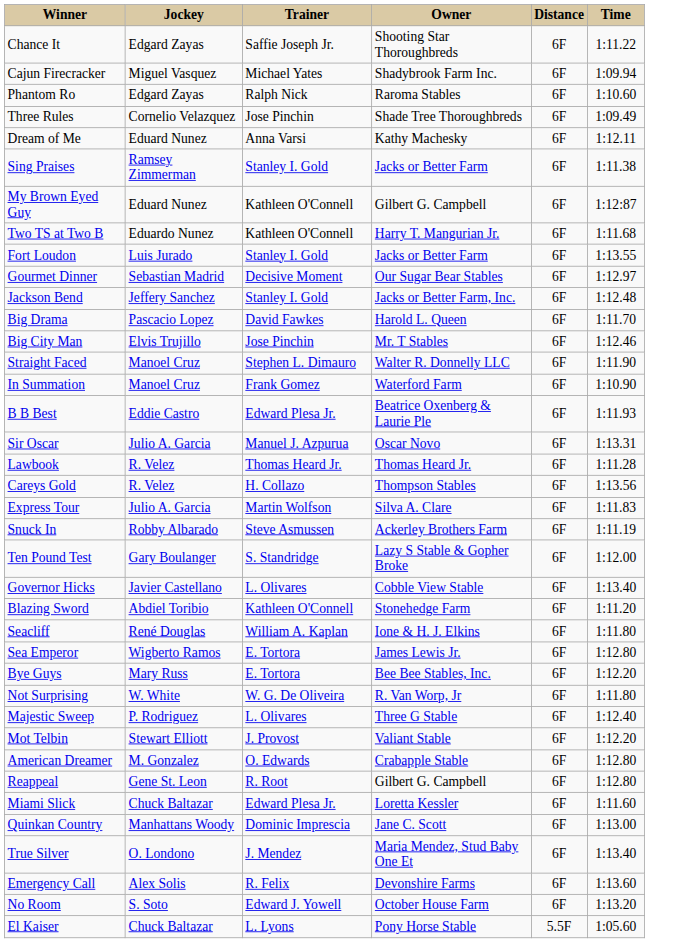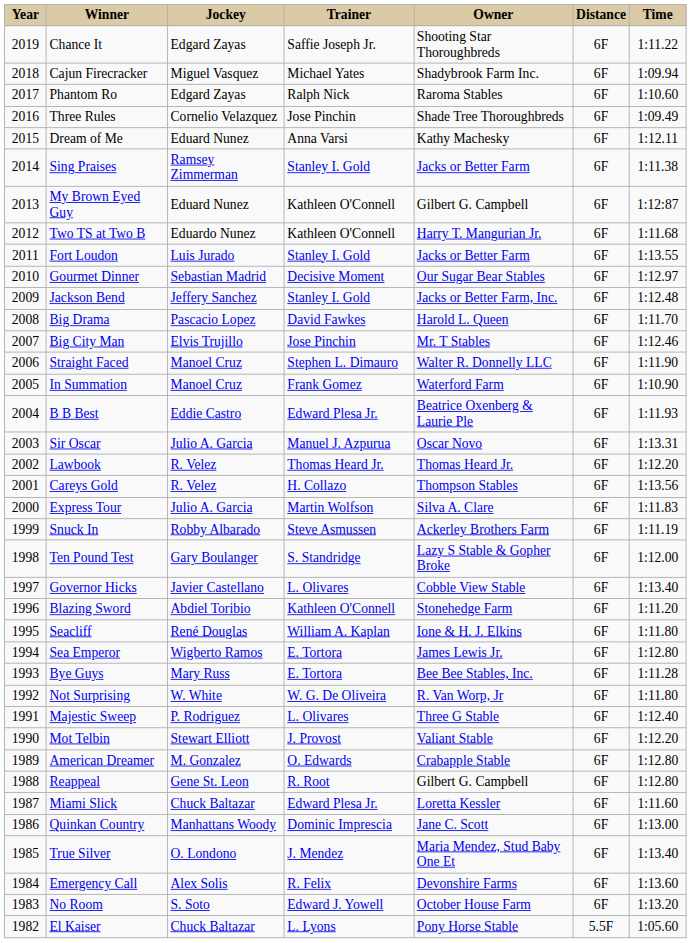 <table class="wikitable sortable">
 <tr>
+<th style="background-color:#DACAA5; width:42px">Year<br></th>
 <th style="background-color:#DACAA5; width:135px">Winner<br></th>
 <th style="background-color:#DACAA5; width:130px">Jockey<br></th>
 <th style="background-color:#DACAA5; width:145px">Trainer<br></th>
 <th style="background-color:#DACAA5; width:180px">Owner<br></th>
 <th style="background-color:#DACAA5; width:50px">Distance<br></th>
 <th style="background-color:#DACAA5; width:60px">Time <br></th>
 </tr>
 <tr>
+<td align=center>2019</td>
 <td>Chance It</td>
 <td>Edgard Zayas</td>
 <td>Saffie Joseph Jr.</td>
 <td>Shooting Star Thoroughbreds</td>
 <td align=center>6F</td>
 <td align=center>1:11.22</td>
 </tr>
 <tr>
+<td align=center>2018</td>
 <td>Cajun Firecracker</td>
 <td>Miguel Vasquez</td>
 <td>Michael Yates</td>
 <td>Shadybrook Farm Inc.</td>
 <td align=center>6F</td>
 <td align=center>1:09.94</td>
 </tr>
 <tr>
+<td align=center>2017</td>
 <td>Phantom Ro</td>
 <td>Edgard Zayas</td>
 <td>Ralph Nick</td>
 <td>Raroma Stables</td>
 <td align=center>6F</td>
 <td align=center>1:10.60</td>
 </tr>
 <tr>
+<td align=center>2016</td>
 <td>Three Rules</td>
 <td>Cornelio Velazquez</td>
 <td>Jose Pinchin</td>
 <td>Shade Tree Thoroughbreds</td>
 <td align=center>6F</td>
 <td align=center>1:09.49</td>
 </tr>
 <tr>
+<td align=center>2015</td>
 <td>Dream of Me</td>
 <td>Eduard Nunez</td>
 <td>Anna Varsi</td>
 <td>Kathy Machesky</td>
 <td align=center>6F</td>
 <td align=center>1:12.11</td>
 </tr>
 <tr>
+<td align=center>2014</td>
 <td><a href='#'>Sing Praises</a></td>
 <td><a href='#'>Ramsey Zimmerman</a></td>
 <td><a href='#'>Stanley I. Gold</a></td>
 <td><a href='#'>Jacks or Better Farm</a></td>
 <td align=center>6F</td>
 <td align=center>1:11.38</td>
 </tr>
 <tr>
+<td align=center>2013</td>
 <td><a href='#'>My Brown Eyed Guy</a></td>
 <td>Eduard Nunez</td>
 <td>Kathleen O'Connell</td>
 <td>Gilbert G. Campbell</td>
 <td align=center>6F</td>
 <td align=center>1:12:87</td>
 </tr>
 <tr>
+<td align=center>2012</td>
 <td><a href='#'>Two TS at Two B</a></td>
 <td>Eduardo Nunez</td>
 <td>Kathleen O'Connell</td>
 <td><a href='#'>Harry T. Mangurian Jr.</a></td>
 <td align=center>6F</td>
 <td align=center>1:11.68</td>
 </tr>
 <tr>
+<td align=center>2011</td>
 <td><a href='#'>Fort Loudon</a></td>
 <td><a href='#'>Luis Jurado</a></td>
 <td><a href='#'>Stanley I. Gold</a></td>
 <td><a href='#'>Jacks or Better Farm</a></td>
 <td align=center>6F</td>
 <td align=center>1:13.55</td>
 </tr>
 <tr>
+<td align=center>2010</td>
 <td><a href='#'>Gourmet Dinner</a></td>
 <td><a href='#'>Sebastian Madrid</a></td>
 <td><a href='#'>Decisive Moment</a></td>
 <td><a href='#'>Our Sugar Bear Stables</a></td>
 <td align=center>6F</td>
 <td align=center>1:12.97</td>
 </tr>
 <tr>
+<td align=center>2009</td>
 <td><a href='#'>Jackson Bend</a></td>
 <td><a href='#'>Jeffery Sanchez</a></td>
 <td><a href='#'>Stanley I. Gold</a></td>
 <td><a href='#'>Jacks or Better Farm, Inc.</a></td>
 <td align=center>6F</td>
 <td align=center>1:12.48</td>
 </tr>
 <tr>
+<td align=center>2008</td>
 <td><a href='#'>Big Drama</a></td>
 <td><a href='#'>Pascacio Lopez</a></td>
 <td><a href='#'>David Fawkes</a></td>
 <td><a href='#'>Harold L. Queen</a></td>
 <td align=center>6F</td>
 <td align=center>1:11.70</td>
 </tr>
 <tr>
+<td align=center>2007</td>
 <td><a href='#'>Big City Man</a></td>
 <td><a href='#'>Elvis Trujillo</a></td>
 <td><a href='#'>Jose Pinchin</a></td>
 <td><a href='#'>Mr. T Stables</a></td>
 <td align=center>6F</td>
 <td align=center>1:12.46</td>
 </tr>
 <tr>
+<td align=center>2006</td>
 <td><a href='#'>Straight Faced</a></td>
 <td><a href='#'>Manoel Cruz</a></td>
 <td><a href='#'>Stephen L. Dimauro</a></td>
 <td><a href='#'>Walter R. Donnelly LLC</a></td>
 <td align=center>6F</td>
 <td align=center>1:11.90</td>
 </tr>
 <tr>
+<td align=center>2005</td>
 <td><a href='#'>In Summation</a></td>
 <td><a href='#'>Manoel Cruz</a></td>
 <td><a href='#'>Frank Gomez</a></td>
 <td><a href='#'>Waterford Farm</a></td>
 <td align=center>6F</td>
 <td align=center>1:10.90</td>
 </tr>
 <tr>
+<td align=center>2004</td>
 <td><a href='#'>B B Best</a></td>
 <td><a href='#'>Eddie Castro</a></td>
 <td><a href='#'>Edward Plesa Jr.</a></td>
 <td><a href='#'>Beatrice Oxenberg & Laurie Ple</a></td>
 <td align=center>6F</td>
 <td align=center>1:11.93</td>
 </tr>
 <tr>
+<td align=center>2003</td>
 <td><a href='#'>Sir Oscar</a></td>
 <td><a href='#'>Julio A. Garcia</a></td>
 <td><a href='#'>Manuel J. Azpurua</a></td>
 <td><a href='#'>Oscar Novo</a></td>
 <td align=center>6F</td>
 <td align=center>1:13.31</td>
 </tr>
 <tr>
+<td align=center>2002</td>
 <td><a href='#'>Lawbook</a></td>
 <td><a href='#'>R. Velez</a></td>
 <td><a href='#'>Thomas Heard Jr.</a></td>
 <td><a href='#'>Thomas Heard Jr.</a></td>
 <td align=center>6F</td>
-<td align=center>1:11.28</td>
+<td align=center>1:12.20</td>
 </tr>
 <tr>
+<td align=center>2001</td>
 <td><a href='#'>Careys Gold</a></td>
 <td><a href='#'>R. Velez</a></td>
 <td><a href='#'>H. Collazo</a></td>
 <td><a href='#'>Thompson Stables</a></td>
 <td align=center>6F</td>
 <td align=center>1:13.56</td>
 </tr>
 <tr>
+<td align=center>2000</td>
 <td><a href='#'>Express Tour</a></td>
 <td><a href='#'>Julio A. Garcia</a></td>
 <td><a href='#'>Martin Wolfson</a></td>
 <td><a href='#'>Silva A. Clare</a></td>
 <td align=center>6F</td>
 <td align=center>1:11.83</td>
 </tr>
 <tr>
+<td align=center>1999</td>
 <td><a href='#'>Snuck In</a></td>
 <td><a href='#'>Robby Albarado</a></td>
 <td><a href='#'>Steve Asmussen</a></td>
 <td><a href='#'>Ackerley Brothers Farm</a></td>
 <td align=center>6F</td>
 <td align=center>1:11.19</td>
 </tr>
 <tr>
+<td align=center>1998</td>
 <td><a href='#'>Ten Pound Test</a></td>
 <td><a href='#'>Gary Boulanger</a></td>
 <td><a href='#'>S. Standridge</a></td>
 <td><a href='#'>Lazy S Stable & Gopher Broke</a></td>
 <td align=center>6F</td>
 <td align=center>1:12.00</td>
 </tr>
 <tr>
+<td align=center>1997</td>
 <td><a href='#'>Governor Hicks</a></td>
 <td><a href='#'>Javier Castellano</a></td>
 <td><a href='#'>L. Olivares</a></td>
 <td><a href='#'>Cobble View Stable</a></td>
 <td align=center>6F</td>
 <td align=center>1:13.40</td>
 </tr>
 <tr>
+<td align=center>1996</td>
 <td><a href='#'>Blazing Sword</a></td>
 <td><a href='#'>Abdiel Toribio</a></td>
 <td><a href='#'>Kathleen O'Connell</a></td>
 <td><a href='#'>Stonehedge Farm</a></td>
 <td align=center>6F</td>
 <td align=center>1:11.20</td>
 </tr>
 <tr>
+<td align=center>1995</td>
 <td><a href='#'>Seacliff</a></td>
 <td><a href='#'>René Douglas</a></td>
 <td><a href='#'>William A. Kaplan</a></td>
 <td><a href='#'>Ione & H. J. Elkins</a></td>
 <td align=center>6F</td>
 <td align=center>1:11.80</td>
 </tr>
 <tr>
+<td align=center>1994</td>
 <td><a href='#'>Sea Emperor</a></td>
 <td><a href='#'>Wigberto Ramos</a></td>
 <td><a href='#'>E. Tortora</a></td>
 <td><a href='#'>James Lewis Jr.</a></td>
 <td align=center>6F</td>
 <td align=center>1:12.80</td>
 </tr>
 <tr>
+<td align=center>1993</td>
 <td><a href='#'>Bye Guys</a></td>
 <td><a href='#'>Mary Russ</a></td>
 <td><a href='#'>E. Tortora</a></td>
 <td><a href='#'>Bee Bee Stables, Inc.</a></td>
 <td align=center>6F</td>
-<td align=center>1:12.20</td>
+<td align=center>1:11.28</td>
 </tr>
 <tr>
+<td align=center>1992</td>
 <td><a href='#'>Not Surprising</a></td>
 <td><a href='#'>W. White</a></td>
 <td><a href='#'>W. G. De Oliveira</a></td>
 <td><a href='#'>R. Van Worp, Jr</a></td>
 <td align=center>6F</td>
 <td align=center>1:11.80</td>
 </tr>
 <tr>
+<td align=center>1991</td>
 <td><a href='#'>Majestic Sweep</a></td>
 <td><a href='#'>P. Rodriguez</a></td>
 <td><a href='#'>L. Olivares</a></td>
 <td><a href='#'>Three G Stable</a></td>
 <td align=center>6F</td>
 <td align=center>1:12.40</td>
 </tr>
 <tr>
+<td align=center>1990</td>
 <td><a href='#'>Mot Telbin</a></td>
 <td><a href='#'>Stewart Elliott</a></td>
 <td><a href='#'>J. Provost</a></td>
 <td><a href='#'>Valiant Stable</a></td>
 <td align=center>6F</td>
 <td align=center>1:12.20</td>
 </tr>
 <tr>
+<td align=center>1989</td>
 <td><a href='#'>American Dreamer</a></td>
 <td><a href='#'>M. Gonzalez</a></td>
 <td><a href='#'>O. Edwards</a></td>
 <td><a href='#'>Crabapple Stable</a></td>
 <td align=center>6F</td>
 <td align=center>1:12.80</td>
 </tr>
 <tr>
+<td align=center>1988</td>
 <td><a href='#'>Reappeal</a></td>
 <td><a href='#'>Gene St. Leon</a></td>
 <td><a href='#'>R. Root</a></td>
 <td>Gilbert G. Campbell</td>
 <td align=center>6F</td>
 <td align=center>1:12.80</td>
 </tr>
 <tr>
+<td align=center>1987</td>
 <td><a href='#'>Miami Slick</a></td>
 <td><a href='#'>Chuck Baltazar</a></td>
 <td><a href='#'>Edward Plesa Jr.</a></td>
 <td><a href='#'>Loretta Kessler</a></td>
 <td align=center>6F</td>
 <td align=center>1:11.60</td>
 </tr>
 <tr>
+<td align=center>1986</td>
 <td><a href='#'>Quinkan Country</a></td>
 <td><a href='#'>Manhattans Woody</a></td>
 <td><a href='#'>Dominic Imprescia</a></td>
 <td><a href='#'>Jane C. Scott</a></td>
 <td align=center>6F</td>
 <td align=center>1:13.00</td>
 </tr>
 <tr>
+<td align=center>1985</td>
 <td><a href='#'>True Silver</a></td>
 <td><a href='#'>O. Londono</a></td>
 <td><a href='#'>J. Mendez</a></td>
 <td><a href='#'>Maria Mendez, Stud Baby One Et</a></td>
 <td align=center>6F</td>
 <td align=center>1:13.40</td>
 </tr>
 <tr>
+<td align=center>1984</td>
 <td><a href='#'>Emergency Call</a></td>
 <td><a href='#'>Alex Solis</a></td>
 <td><a href='#'>R. Felix</a></td>
 <td><a href='#'>Devonshire Farms</a></td>
 <td align=center>6F</td>
 <td align=center>1:13.60</td>
 </tr>
 <tr>
+<td align=center>1983</td>
 <td><a href='#'>No Room</a></td>
 <td><a href='#'>S. Soto</a></td>
 <td><a href='#'>Edward J. Yowell</a></td>
 <td><a href='#'>October House Farm</a></td>
 <td align=center>6F</td>
 <td align=center>1:13.20</td>
 </tr>
 <tr>
+<td align=center>1982</td>
 <td><a href='#'>El Kaiser</a></td>
 <td><a href='#'>Chuck Baltazar</a></td>
 <td><a href='#'>L. Lyons</a></td>
 <td><a href='#'>Pony Horse Stable</a></td>
 <td align=center>5.5F</td>
 <td align=center>1:05.60</td>
 </tr>
 </table>
